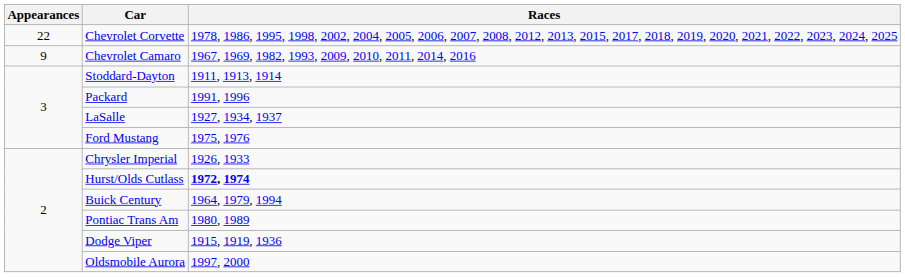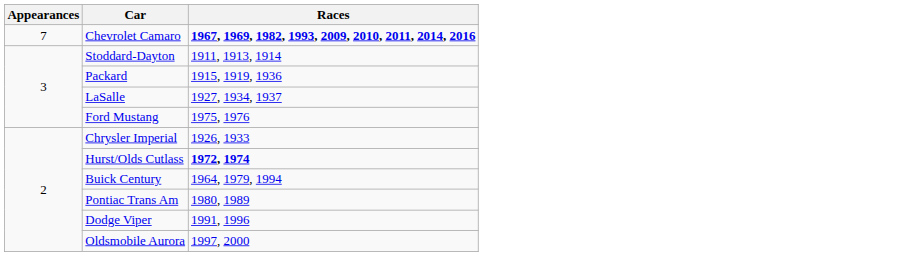 <table class="wikitable">
 <tr>
 <th>Appearances</th>
 <th>Car</th>
 <th>Races</th>
 </tr>
 <tr>
-<td align="center">22</td>
-<td><a href='#'>Chevrolet Corvette</a></td>
-<td><a href='#'>1978</a>, <a href='#'>1986</a>, <a href='#'>1995</a>, <a href='#'>1998</a>, <a href='#'>2002</a>, <a href='#'>2004</a>, <a href='#'>2005</a>, <a href='#'>2006</a>, <a href='#'>2007</a>, <a href='#'>2008</a>, <a href='#'>2012</a>, <a href='#'>2013</a>, <a href='#'>2015</a>, <a href='#'>2017</a>, <a href='#'>2018</a>, <a href='#'>2019</a>, <a href='#'>2020</a>, <a href='#'>2021</a>, <a href='#'>2022</a>, <a href='#'>2023</a>, <a href='#'>2024</a>, <a href='#'>2025</a></td>
-</tr>
-<tr>
-<td align="center">9</td>
+<td align="center">7</td>
 <td><a href='#'>Chevrolet Camaro</a></td>
-<td><a href='#'>1967</a>, <a href='#'>1969</a>, <a href='#'>1982</a>, <a href='#'>1993</a>, <a href='#'>2009</a>, <a href='#'>2010</a>, <a href='#'>2011</a>, <a href='#'>2014</a>, <a href='#'>2016</a></td>
+<td><strong><a href='#'>1967</a>, <a href='#'>1969</a>, <a href='#'>1982</a>, <a href='#'>1993</a>, <a href='#'>2009</a>, <a href='#'>2010</a>, <a href='#'>2011</a>, <a href='#'>2014</a>, <a href='#'>2016</a></strong></td>
 </tr>
 <tr>
 <td align="center" valign="center" rowspan="4">3</td>
 <td><a href='#'>Stoddard-Dayton</a></td>
 <td><a href='#'>1911</a>, <a href='#'>1913</a>, <a href='#'>1914</a></td>
 </tr>
 <tr>
 <td><a href='#'>Packard</a></td>
-<td><a href='#'>1991</a>, <a href='#'>1996</a></td>
+<td><a href='#'>1915</a>, <a href='#'>1919</a>, <a href='#'>1936</a></td>
 </tr>
 <tr>
 <td><a href='#'>LaSalle</a></td>
 <td><a href='#'>1927</a>, <a href='#'>1934</a>, <a href='#'>1937</a></td>
 </tr>
 <tr>
 <td><a href='#'>Ford Mustang</a></td>
 <td><a href='#'>1975</a>, <a href='#'>1976</a></td>
 </tr>
 <tr>
 <td align="center" valign="center" rowspan="6">2</td>
 <td><a href='#'>Chrysler Imperial</a></td>
 <td><a href='#'>1926</a>, <a href='#'>1933</a></td>
 </tr>
 <tr>
 <td><a href='#'>Hurst/Olds Cutlass</a></td>
 <td><strong><a href='#'>1972</a>, <a href='#'>1974</a></strong></td>
 </tr>
 <tr>
 <td><a href='#'>Buick Century</a></td>
 <td><a href='#'>1964</a>, <a href='#'>1979</a>, <a href='#'>1994</a></td>
 </tr>
 <tr>
 <td><a href='#'>Pontiac Trans Am</a></td>
 <td><a href='#'>1980</a>, <a href='#'>1989</a></td>
 </tr>
 <tr>
 <td><a href='#'>Dodge Viper</a></td>
-<td><a href='#'>1915</a>, <a href='#'>1919</a>, <a href='#'>1936</a></td>
+<td><a href='#'>1991</a>, <a href='#'>1996</a></td>
 </tr>
 <tr>
 <td><a href='#'>Oldsmobile Aurora</a></td>
 <td><a href='#'>1997</a>, <a href='#'>2000</a></td>
 </tr>
 </table>
